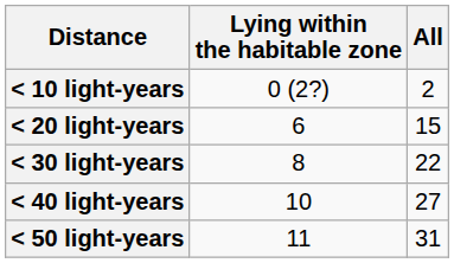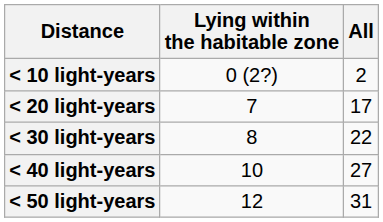 <table class="sortable wikitable">
 <tr>
 <th scope="col">Distance</th>
 <th scope="col">Lying within<br>the habitable zone</th>
 <th scope="col">All</th>
 </tr>
 <tr>
 <th>< 10 light-years</th>
 <td style="text-align:center;">0 (2?)</td>
 <td style="text-align:center;">2</td>
 </tr>
 <tr>
 <th>< 20 light-years</th>
-<td style="text-align:center;">6</td>
-<td style="text-align:center;">15</td>
+<td style="text-align:center;">7</td>
+<td style="text-align:center;">17</td>
 </tr>
 <tr>
 <th>< 30 light-years</th>
 <td style="text-align:center;">8</td>
 <td style="text-align:center;">22</td>
 </tr>
 <tr>
 <th>< 40 light-years</th>
 <td style="text-align:center;">10</td>
 <td style="text-align:center;">27</td>
 </tr>
 <tr>
 <th>< 50 light-years</th>
-<td style="text-align:center;">11</td>
+<td style="text-align:center;">12</td>
 <td style="text-align:center;">31</td>
 </tr>
 </table>
